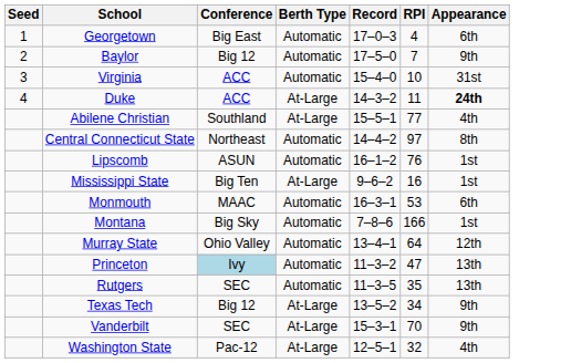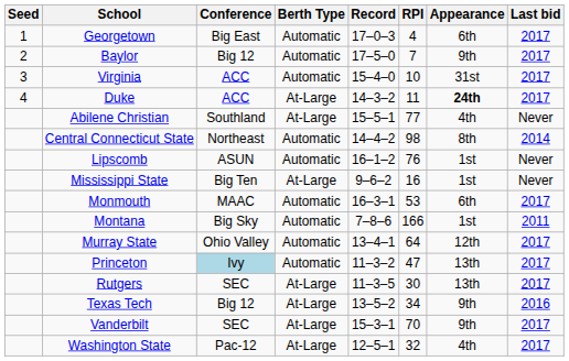 <table class="wikitable sortable plainrowheaders" style="text-align:center;">
 <tr>
 <th scope="col" data-sort-type="number">Seed</th>
 <th scope="col">School</th>
 <th scope="col">Conference</th>
 <th scope="col">Berth Type</th>
 <th scope="col" data-sort-type="number">Record</th>
 <th scope="col" data-sort-type="number">RPI</th>
 <th scope="col" data-sort-type="number">Appearance</th>
+<th scope="col" data-sort-type="number">Last bid</th>
 </tr>
 <tr>
 <td data-sort-value=4>1</td>
 <td><a href='#'>Georgetown</a></td>
 <td>Big East</td>
 <td>Automatic</td>
 <td>17–0–3</td>
 <td>4</td>
 <td>6th</td>
+<td><a href='#'>2017</a></td>
 </tr>
 <tr>
 <td data-sort-value=3>2</td>
 <td><a href='#'>Baylor</a></td>
 <td>Big 12</td>
 <td>Automatic</td>
 <td>17–5–0</td>
 <td>7</td>
 <td>9th</td>
+<td><a href='#'>2017</a></td>
 </tr>
 <tr>
 <td data-sort-value=2>3</td>
 <td><a href='#'>Virginia</a></td>
 <td><a href='#'>ACC</a></td>
 <td>Automatic</td>
 <td>15–4–0</td>
 <td>10</td>
 <td>31st</td>
+<td><a href='#'>2017</a></td>
 </tr>
 <tr>
 <td data-sort-value=1>4</td>
 <td><a href='#'>Duke</a></td>
 <td><a href='#'>ACC</a></td>
 <td>At-Large</td>
 <td>14–3–2</td>
 <td>11</td>
 <td><strong>24th</strong></td>
+<td><a href='#'>2017</a></td>
 </tr>
 <tr>
 <td data-sort-value=0> </td>
 <td><a href='#'>Abilene Christian</a></td>
 <td>Southland</td>
 <td>At-Large</td>
 <td>15–5–1</td>
 <td>77</td>
 <td>4th</td>
+<td>Never</td>
 </tr>
 <tr>
 <td data-sort-value=0> </td>
 <td><a href='#'>Central Connecticut State</a></td>
 <td>Northeast</td>
 <td>Automatic</td>
 <td>14–4–2</td>
-<td>97</td>
+<td>98</td>
 <td>8th</td>
+<td><a href='#'>2014</a></td>
 </tr>
 <tr>
 <td data-sort-value=0> </td>
 <td><a href='#'>Lipscomb</a></td>
 <td>ASUN</td>
 <td>Automatic</td>
 <td>16–1–2</td>
 <td>76</td>
 <td>1st</td>
+<td>Never</td>
 </tr>
 <tr>
 <td data-sort-value=0> </td>
 <td><a href='#'>Mississippi State</a></td>
 <td>Big Ten</td>
 <td>At-Large</td>
 <td>9–6–2</td>
 <td>16</td>
 <td>1st</td>
+<td>Never</td>
 </tr>
 <tr>
 <td data-sort-value=0> </td>
 <td><a href='#'>Monmouth</a></td>
 <td>MAAC</td>
 <td>Automatic</td>
 <td>16–3–1</td>
 <td>53</td>
 <td>6th</td>
+<td><a href='#'>2017</a></td>
 </tr>
 <tr>
 <td data-sort-value=0> </td>
 <td><a href='#'>Montana</a></td>
 <td>Big Sky</td>
 <td>Automatic</td>
 <td>7–8–6</td>
 <td>166</td>
 <td>1st</td>
+<td><a href='#'>2011</a></td>
 </tr>
 <tr>
 <td data-sort-value=0> </td>
 <td><a href='#'>Murray State</a></td>
 <td>Ohio Valley</td>
 <td>Automatic</td>
 <td>13–4–1</td>
 <td>64</td>
 <td>12th</td>
+<td><a href='#'>2017</a></td>
 </tr>
 <tr>
 <td data-sort-value=0> </td>
 <td><a href='#'>Princeton</a></td>
 <td style="background: lightblue;">Ivy</td>
 <td>Automatic</td>
 <td>11–3–2</td>
 <td>47</td>
 <td>13th</td>
+<td><a href='#'>2017</a></td>
 </tr>
 <tr>
 <td data-sort-value=0> </td>
 <td><a href='#'>Rutgers</a></td>
 <td>SEC</td>
-<td>Automatic</td>
+<td>At-Large</td>
 <td>11–3–5</td>
-<td>35</td>
+<td>30</td>
 <td>13th</td>
+<td><a href='#'>2017</a></td>
 </tr>
 <tr>
 <td data-sort-value=0> </td>
 <td><a href='#'>Texas Tech</a></td>
 <td>Big 12</td>
 <td>At-Large</td>
 <td>13–5–2</td>
 <td>34</td>
 <td>9th</td>
+<td><a href='#'>2016</a></td>
 </tr>
 <tr>
 <td data-sort-value=0> </td>
 <td><a href='#'>Vanderbilt</a></td>
 <td>SEC</td>
 <td>At-Large</td>
 <td>15–3–1</td>
 <td>70</td>
 <td>9th</td>
+<td><a href='#'>2017</a></td>
 </tr>
 <tr>
 <td data-sort-value=0> </td>
 <td><a href='#'>Washington State</a></td>
 <td>Pac-12</td>
 <td>At-Large</td>
 <td>12–5–1</td>
 <td>32</td>
 <td>4th</td>
+<td><a href='#'>2017</a></td>
 </tr>
 </table>
